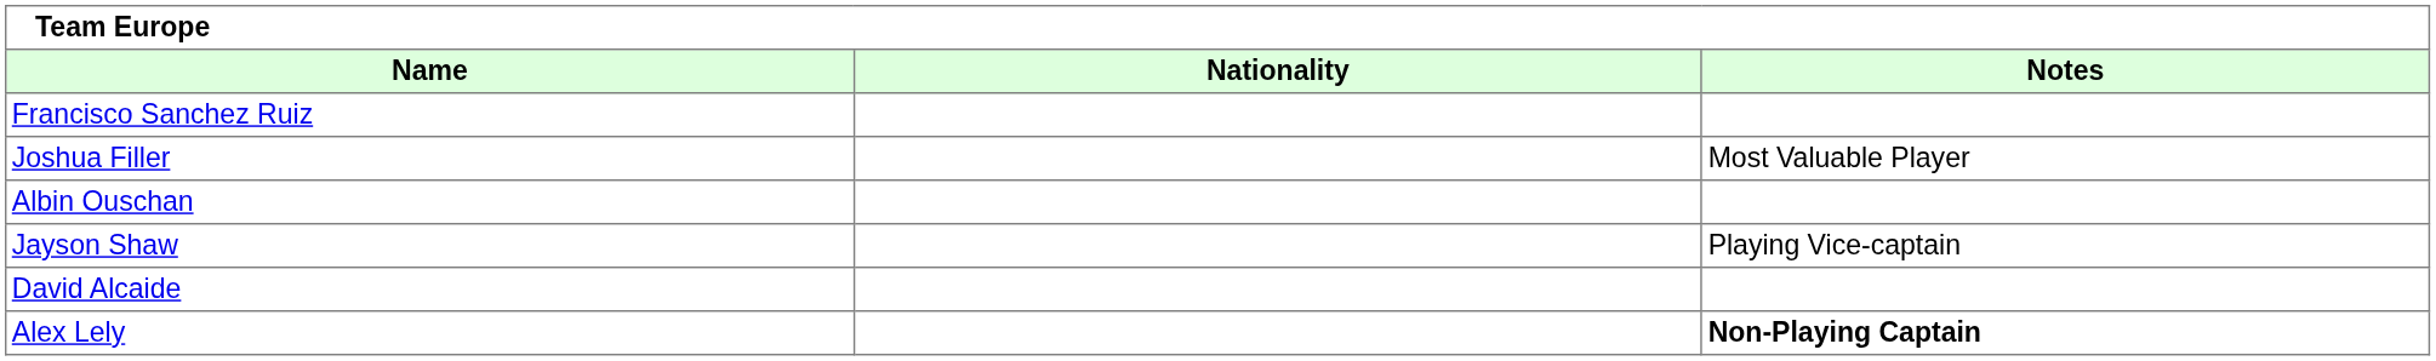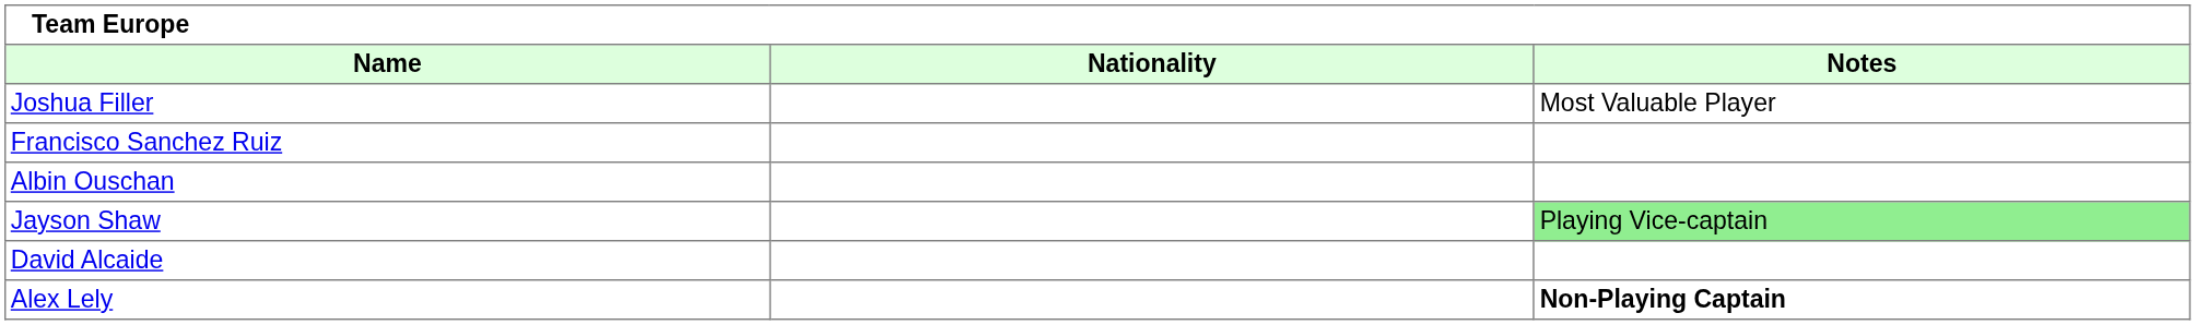 <table style="border-collapse: collapse;" width="70%" cellpadding="3" border="1">
 <tr>
 <td colspan="3">   <strong>Team Europe</strong></td>
 </tr>
 <tr bgcolor="#ddffdd">
 <th width="35%">Name</th>
 <th width="35%">Nationality</th>
 <th width="30%">Notes</th>
 </tr>
 <tr>
+<td><a href='#'>Joshua Filler</a></td>
+<td></td>
+<td>Most Valuable Player</td>
+</tr>
+<tr>
 <td><a href='#'>Francisco Sanchez Ruiz</a></td>
 <td></td>
 <td></td>
-</tr>
-<tr>
-<td><a href='#'>Joshua Filler</a></td>
-<td></td>
-<td>Most Valuable Player</td>
 </tr>
 <tr>
 <td><a href='#'>Albin Ouschan</a></td>
 <td></td>
 <td></td>
 </tr>
 <tr>
 <td><a href='#'>Jayson Shaw</a></td>
 <td></td>
-<td>Playing Vice-captain</td>
+<td style="background: lightgreen;">Playing Vice-captain</td>
 </tr>
 <tr>
 <td><a href='#'>David Alcaide</a></td>
 <td></td>
 <td></td>
 </tr>
 <tr>
 <td><a href='#'>Alex Lely</a></td>
 <td></td>
 <td><strong>Non-Playing Captain</strong></td>
 </tr>
 </table>
